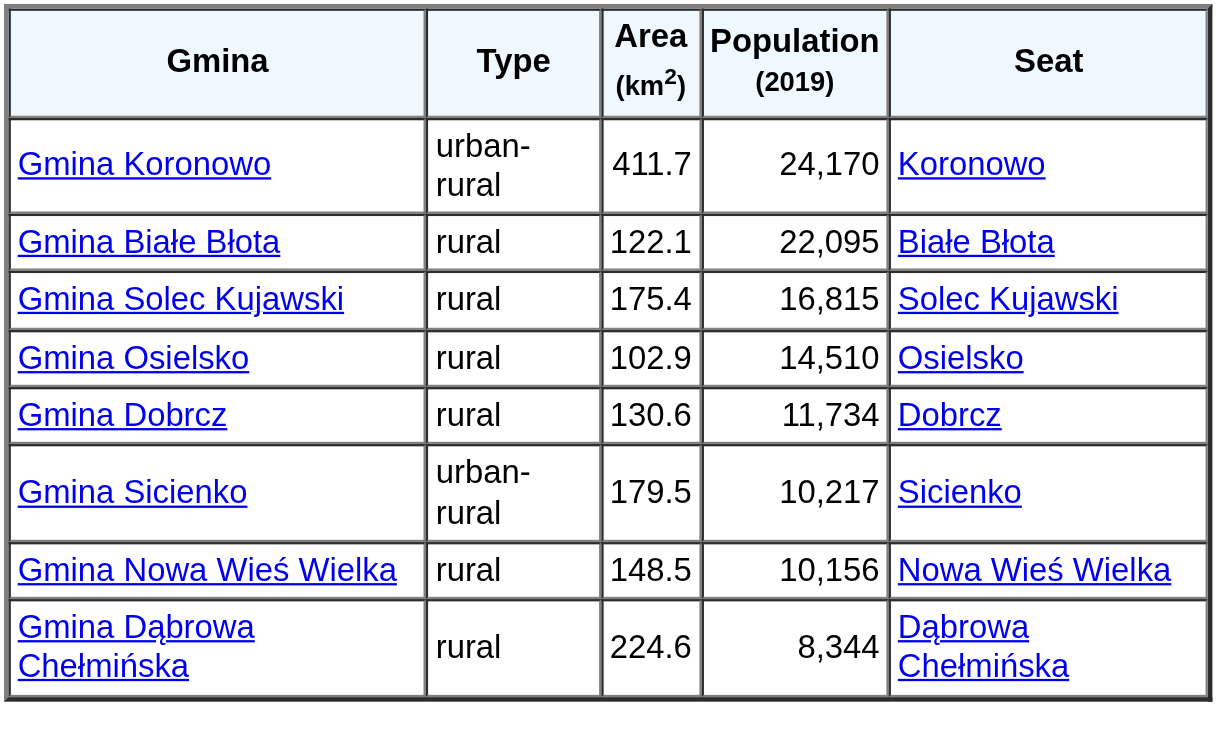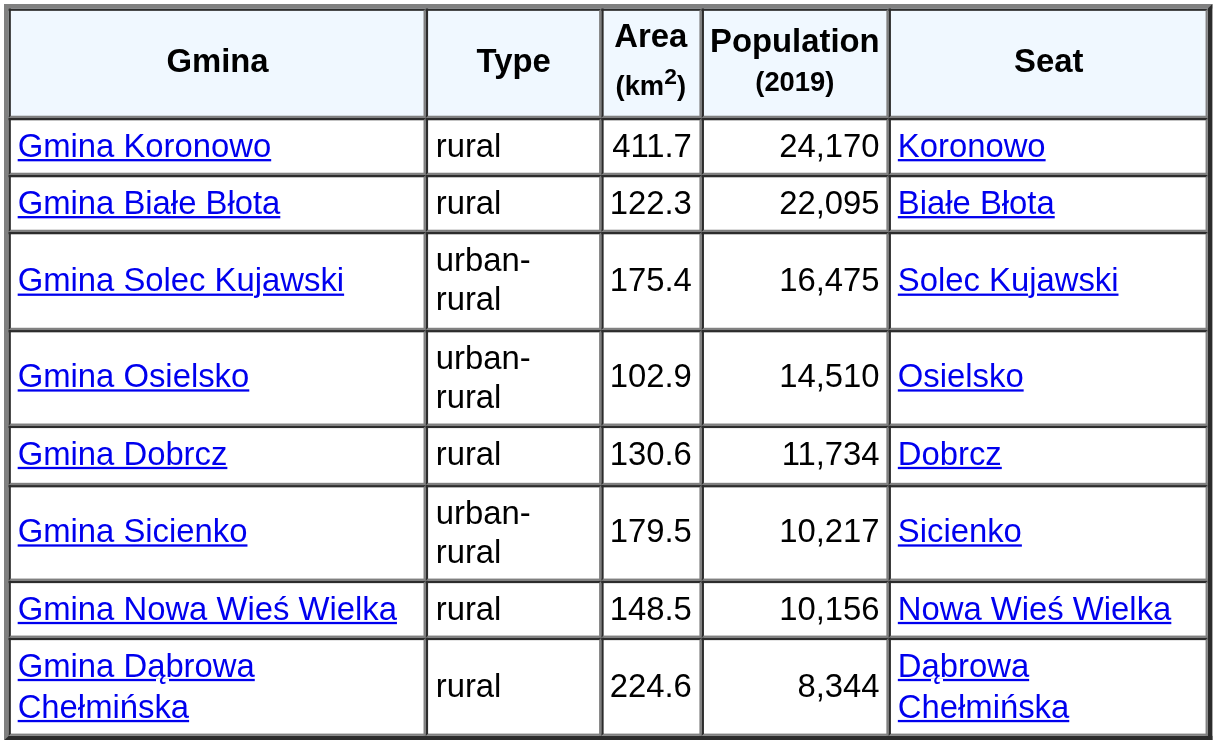 <table width="60%" border="2" cellpadding="3" cellspacing="0" style="font-size:90%;line-height:120%;">
 <tr bgcolor="F0F8FF">
 <td style="text-align:center;"><strong>Gmina</strong></td>
 <td style="text-align:center;"><strong>Type</strong></td>
 <td style="text-align:center;"><strong>Area<br><small>(km<sup>2</sup>)</small></strong></td>
 <td style="text-align:center;"><strong>Population<br><small>(2019)</small></strong></td>
 <td style="text-align:center;"><strong>Seat</strong></td>
 </tr>
 <tr>
 <td><a href='#'>Gmina Koronowo</a></td>
-<td>urban-rural</td>
+<td>rural</td>
 <td style="text-align:right;">411.7</td>
 <td style="text-align:right;">24,170</td>
 <td><a href='#'>Koronowo</a></td>
 </tr>
 <tr>
 <td><a href='#'>Gmina Białe Błota</a></td>
 <td>rural</td>
-<td style="text-align:right;">122.1</td>
+<td style="text-align:right;">122.3</td>
 <td style="text-align:right;">22,095</td>
 <td><a href='#'>Białe Błota</a></td>
 </tr>
 <tr>
 <td><a href='#'>Gmina Solec Kujawski</a></td>
-<td>rural</td>
+<td>urban-rural</td>
 <td style="text-align:right;">175.4</td>
-<td style="text-align:right;">16,815</td>
+<td style="text-align:right;">16,475</td>
 <td><a href='#'>Solec Kujawski</a></td>
 </tr>
 <tr>
 <td><a href='#'>Gmina Osielsko</a></td>
-<td>rural</td>
+<td>urban-rural</td>
 <td style="text-align:right;">102.9</td>
 <td style="text-align:right;">14,510</td>
 <td><a href='#'>Osielsko</a></td>
 </tr>
 <tr>
 <td><a href='#'>Gmina Dobrcz</a></td>
 <td>rural</td>
 <td style="text-align:right;">130.6</td>
 <td style="text-align:right;">11,734</td>
 <td><a href='#'>Dobrcz</a></td>
 </tr>
 <tr>
 <td><a href='#'>Gmina Sicienko</a></td>
 <td>urban-rural</td>
 <td style="text-align:right;">179.5</td>
 <td style="text-align:right;">10,217</td>
 <td><a href='#'>Sicienko</a></td>
 </tr>
 <tr>
 <td><a href='#'>Gmina Nowa Wieś Wielka</a></td>
 <td>rural</td>
 <td style="text-align:right;">148.5</td>
 <td style="text-align:right;">10,156</td>
 <td><a href='#'>Nowa Wieś Wielka</a></td>
 </tr>
 <tr>
 <td><a href='#'>Gmina Dąbrowa Chełmińska</a></td>
 <td>rural</td>
 <td style="text-align:right;">224.6</td>
 <td style="text-align:right;">8,344</td>
 <td><a href='#'>Dąbrowa Chełmińska</a></td>
 </tr>
 <tr>
 </tr>
 </table>
